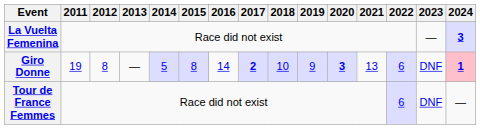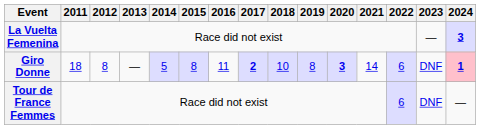 <table class="wikitable plainrowheaders">
 <tr style="background:#EEEEEE;">
 <th>Event</th>
 <th>2011</th>
 <th>2012</th>
 <th>2013</th>
 <th>2014</th>
 <th>2015</th>
 <th>2016</th>
 <th>2017</th>
 <th>2018</th>
 <th>2019</th>
 <th>2020</th>
 <th>2021</th>
 <th>2022</th>
 <th>2023</th>
 <th>2024</th>
 </tr>
 <tr style="text-align:center;">
 <th scope="row"><a href='#'>La Vuelta Femenina</a></th>
 <td colspan=12>Race did not exist</td>
 <td>—</td>
 <td style="background:#ddf;"><a href='#'><strong>3</strong></a></td>
 </tr>
 <tr style="text-align:center;">
 <th scope="row"><a href='#'>Giro Donne</a></th>
-<td><a href='#'>19</a></td>
+<td><a href='#'>18</a></td>
 <td><a href='#'>8</a></td>
 <td>—</td>
 <td style="background:#ddf;"><a href='#'>5</a></td>
 <td style="background:#ddf;"><a href='#'>8</a></td>
-<td><a href='#'>14</a></td>
+<td><a href='#'>11</a></td>
 <td style="background:#ddf;"><a href='#'><strong>2</strong></a></td>
 <td style="background:#ddf;"><a href='#'>10</a></td>
-<td style="background:#ddf;"><a href='#'>9</a></td>
+<td style="background:#ddf;"><a href='#'>8</a></td>
 <td style="background:#ddf;"><a href='#'><strong>3</strong></a></td>
-<td><a href='#'>13</a></td>
+<td><a href='#'>14</a></td>
 <td style="background:#ddf;"><a href='#'>6</a></td>
 <td><a href='#'>DNF</a></td>
 <td style="background:pink;"><a href='#'><strong>1</strong></a></td>
 </tr>
 <tr style="text-align:center;">
 <th scope="row"><a href='#'>Tour de France Femmes</a></th>
 <td colspan=11>Race did not exist</td>
 <td style="background:#ddf;"><a href='#'>6</a></td>
 <td><a href='#'>DNF</a></td>
 <td>—</td>
 </tr>
 </table>
